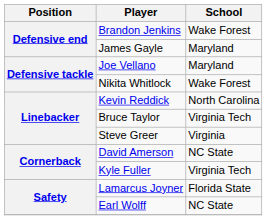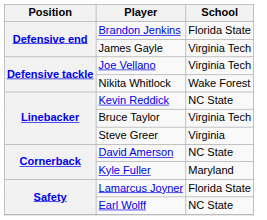 <table class="wikitable">
 <tr>
 <th>Position</th>
 <th>Player</th>
 <th>School</th>
 </tr>
 <tr>
 <th rowspan="2"><a href='#'>Defensive end</a></th>
 <td><a href='#'>Brandon Jenkins</a></td>
-<td>Wake Forest</td>
+<td>Florida State</td>
 </tr>
 <tr>
 <td>James Gayle</td>
-<td>Maryland</td>
+<td>Virginia Tech</td>
 </tr>
 <tr>
 <th rowspan="2"><a href='#'>Defensive tackle</a></th>
 <td><a href='#'>Joe Vellano</a></td>
-<td>Maryland</td>
+<td>Virginia Tech</td>
 </tr>
 <tr>
 <td>Nikita Whitlock</td>
 <td>Wake Forest</td>
 </tr>
 <tr>
 <th rowspan="3"><a href='#'>Linebacker</a></th>
 <td><a href='#'>Kevin Reddick</a></td>
-<td>North Carolina</td>
+<td>NC State</td>
 </tr>
 <tr>
 <td>Bruce Taylor</td>
 <td>Virginia Tech</td>
 </tr>
 <tr>
 <td>Steve Greer</td>
 <td>Virginia</td>
 </tr>
 <tr>
 <th rowspan="2"><a href='#'>Cornerback</a></th>
 <td><a href='#'>David Amerson</a></td>
 <td>NC State</td>
 </tr>
 <tr>
 <td><a href='#'>Kyle Fuller</a></td>
-<td>Virginia Tech</td>
+<td>Maryland</td>
 </tr>
 <tr>
 <th rowspan="2"><a href='#'>Safety</a></th>
 <td><a href='#'>Lamarcus Joyner</a></td>
 <td>Florida State</td>
 </tr>
 <tr>
 <td><a href='#'>Earl Wolff</a></td>
 <td>NC State</td>
 </tr>
 <tr>
 </tr>
 </table>
